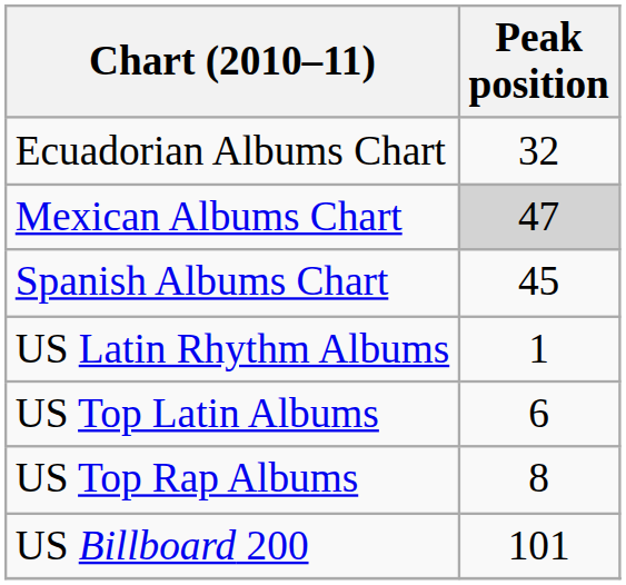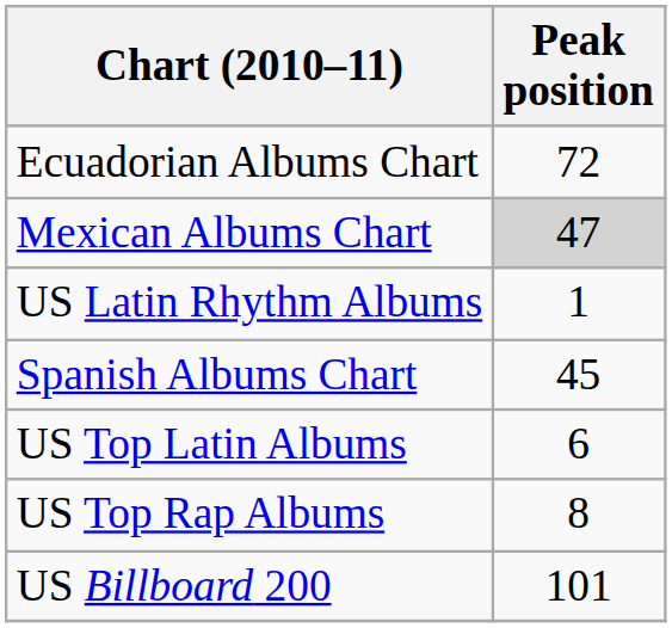 <table class="wikitable sortable">
 <tr>
 <th align="left">Chart (2010–11)</th>
 <th align="left">Peak<br>position</th>
 </tr>
 <tr>
 <td>Ecuadorian Albums Chart</td>
-<td align="center">32</td>
+<td align="center">72</td>
 </tr>
 <tr>
 <td><a href='#'>Mexican Albums Chart</a></td>
 <td align="center" style="background: lightgrey;">47</td>
 </tr>
 <tr>
+<td>US <a href='#'>Latin Rhythm Albums</a></td>
+<td align="center">1</td>
+</tr>
+<tr>
 <td><a href='#'>Spanish Albums Chart</a></td>
 <td style="text-align:center;">45</td>
-</tr>
-<tr>
-<td>US <a href='#'>Latin Rhythm Albums</a></td>
-<td align="center">1</td>
 </tr>
 <tr>
 <td>US <a href='#'>Top Latin Albums</a></td>
 <td align="center">6</td>
 </tr>
 <tr>
 <td>US <a href='#'>Top Rap Albums</a></td>
 <td align="center">8</td>
 </tr>
 <tr>
 <td>US <a href='#'><em>Billboard</em> 200</a></td>
 <td align="center">101</td>
 </tr>
 <tr>
 </tr>
 </table>
